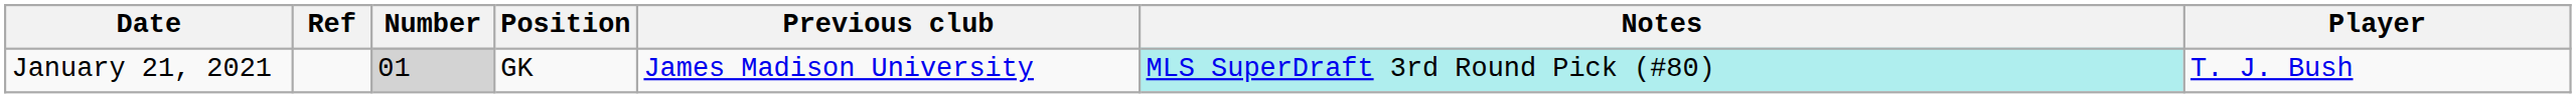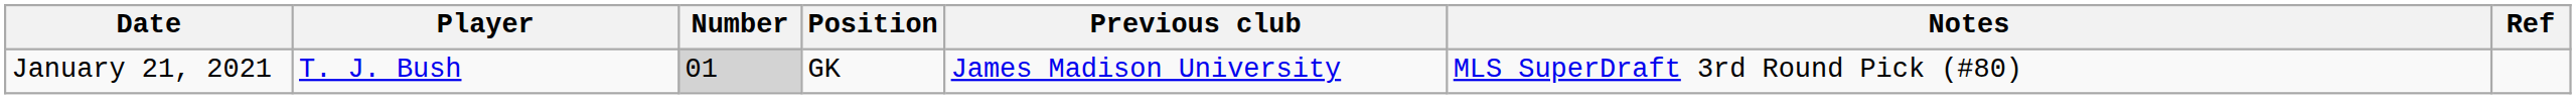 <table class="wikitable" style="text-align:left; font-size:95%;">
 <tr>
 <th style="background:; width:125px;">Date</th>
-<th style="background:; width:30px;">Ref</th>
+<th style="background:; width:170px;">Player</th>
 <th style="background:; width:50px;">Number</th>
 <th style="background:; width:50px;">Position</th>
 <th style="background:; width:223px;">Previous club</th>
 <th style="background:; width:470px;">Notes</th>
-<th style="background:; width:170px;">Player</th>
+<th style="background:; width:30px;">Ref</th>
 </tr>
 <tr>
 <td>January 21, 2021</td>
-<td></td>
+<td> <a href='#'>T. J. Bush</a></td>
 <td style="background: lightgrey;">01</td>
 <td>GK</td>
 <td> <a href='#'>James Madison University</a></td>
-<td style="background: paleturquoise;"><a href='#'>MLS SuperDraft</a> 3rd Round Pick (#80)</td>
-<td> <a href='#'>T. J. Bush</a></td>
+<td><a href='#'>MLS SuperDraft</a> 3rd Round Pick (#80)</td>
+<td></td>
 </tr>
 </table>
